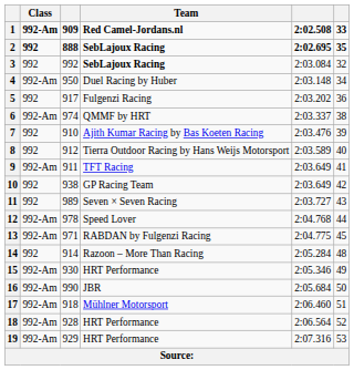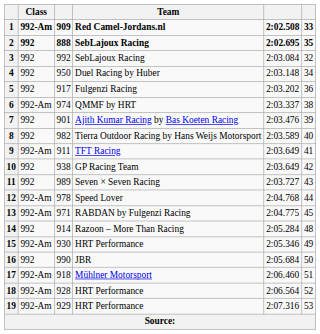 <table class="wikitable sortable" style="font-size: 85%;">
 <tr>
 <th scope="col"></th>
 <th scope="col">Class</th>
 <th scope="col"></th>
 <th scope="col">Team</th>
 <th scope="col"></th>
 <th scope="col"></th>
 </tr>
 <tr style="font-weight:bold">
 <th>1</th>
 <td>992-Am</td>
 <td align=center>909</td>
 <td> Red Camel-Jordans.nl</td>
 <td align=center>2:02.508</td>
 <td align=center>33</td>
 </tr>
 <tr style="font-weight:bold">
 <th>2</th>
 <td>992</td>
 <td align=center>888</td>
 <td> SebLajoux Racing</td>
 <td align=center>2:02.695</td>
 <td align=center>35</td>
 </tr>
 <tr>
 <th>3</th>
 <td>992</td>
 <td align=center>992</td>
-<td><strong> SebLajoux Racing</strong></td>
+<td> SebLajoux Racing</td>
 <td align=center>2:03.084</td>
 <td align=center>32</td>
 </tr>
 <tr>
 <th>4</th>
-<td>992-Am</td>
+<td>992</td>
 <td align=center>950</td>
 <td> Duel Racing by Huber</td>
 <td align=center>2:03.148</td>
 <td align=center>34</td>
 </tr>
 <tr>
 <th>5</th>
 <td>992</td>
 <td align=center>917</td>
 <td> Fulgenzi Racing</td>
 <td align=center>2:03.202</td>
 <td align=center>36</td>
 </tr>
 <tr>
 <th>6</th>
 <td>992-Am</td>
 <td align=center>974</td>
 <td> QMMF by HRT</td>
 <td align=center>2:03.337</td>
 <td align=center>38</td>
 </tr>
 <tr>
 <th>7</th>
 <td>992</td>
-<td align=center>910</td>
+<td align=center>901</td>
 <td> <a href='#'>Ajith Kumar Racing</a> by <a href='#'>Bas Koeten Racing</a></td>
 <td align=center>2:03.476</td>
 <td align=center>39</td>
 </tr>
 <tr>
 <th>8</th>
 <td>992</td>
-<td align=center>912</td>
+<td align=center>982</td>
 <td> Tierra Outdoor Racing by Hans Weijs Motorsport</td>
 <td align=center>2:03.589</td>
 <td align=center>40</td>
 </tr>
 <tr>
 <th>9</th>
 <td>992-Am</td>
 <td align=center>911</td>
 <td> <a href='#'>TFT Racing</a></td>
 <td align=center>2:03.649</td>
 <td align=center>41</td>
 </tr>
 <tr>
 <th>10</th>
 <td>992</td>
 <td align=center>938</td>
 <td> GP Racing Team</td>
 <td align=center>2:03.649</td>
 <td align=center>42</td>
 </tr>
 <tr>
 <th>11</th>
 <td>992</td>
 <td align=center>989</td>
 <td> Seven × Seven Racing</td>
 <td align=center>2:03.727</td>
 <td align=center>43</td>
 </tr>
 <tr>
 <th>12</th>
 <td>992-Am</td>
 <td align=center>978</td>
 <td> Speed Lover</td>
 <td align=center>2:04.768</td>
 <td align=center>44</td>
 </tr>
 <tr>
 <th>13</th>
 <td>992-Am</td>
 <td align=center>971</td>
 <td> RABDAN by Fulgenzi Racing</td>
 <td align=center>2:04.775</td>
 <td align=center>45</td>
 </tr>
 <tr>
 <th>14</th>
 <td>992</td>
 <td align=center>914</td>
 <td> Razoon – More Than Racing</td>
 <td align=center>2:05.284</td>
 <td align=center>48</td>
 </tr>
 <tr>
 <th>15</th>
 <td>992-Am</td>
 <td align=center>930</td>
 <td> HRT Performance</td>
 <td align=center>2:05.346</td>
 <td align=center>49</td>
 </tr>
 <tr>
 <th>16</th>
-<td>992-Am</td>
+<td>992</td>
 <td align=center>990</td>
 <td> JBR</td>
 <td align=center>2:05.684</td>
 <td align=center>50</td>
 </tr>
 <tr>
 <th>17</th>
 <td>992-Am</td>
 <td align=center>918</td>
 <td> <a href='#'>Mühlner Motorsport</a></td>
 <td align=center>2:06.460</td>
 <td align=center>51</td>
 </tr>
 <tr>
 <th>18</th>
 <td>992-Am</td>
 <td align=center>928</td>
 <td> HRT Performance</td>
 <td align=center>2:06.564</td>
 <td align=center>52</td>
 </tr>
 <tr>
 <th>19</th>
 <td>992-Am</td>
 <td align=center>929</td>
 <td> HRT Performance</td>
 <td align=center>2:07.316</td>
 <td align=center>53</td>
 </tr>
 <tr>
 <th colspan=6>Source:</th>
 </tr>
 </table>
